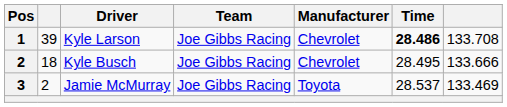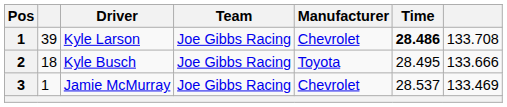 <table class="wikitable" style="font-size:95%">
 <tr>
 <th>Pos</th>
 <th></th>
 <th>Driver</th>
 <th>Team</th>
 <th>Manufacturer</th>
 <th>Time</th>
 <th></th>
 </tr>
 <tr>
 <th>1</th>
 <td>39</td>
 <td><a href='#'>Kyle Larson</a></td>
 <td><a href='#'>Joe Gibbs Racing</a></td>
 <td><a href='#'>Chevrolet</a></td>
 <td><strong>28.486</strong></td>
 <td>133.708</td>
 </tr>
 <tr>
 <th>2</th>
 <td>18</td>
 <td><a href='#'>Kyle Busch</a></td>
 <td><a href='#'>Joe Gibbs Racing</a></td>
-<td><a href='#'>Chevrolet</a></td>
+<td><a href='#'>Toyota</a></td>
 <td>28.495</td>
 <td>133.666</td>
 </tr>
 <tr>
 <th>3</th>
-<td>2</td>
+<td>1</td>
 <td><a href='#'>Jamie McMurray</a></td>
 <td><a href='#'>Joe Gibbs Racing</a></td>
-<td><a href='#'>Toyota</a></td>
+<td><a href='#'>Chevrolet</a></td>
 <td>28.537</td>
 <td>133.469</td>
 </tr>
 <tr>
 <th colspan="7"></th>
 </tr>
 </table>
